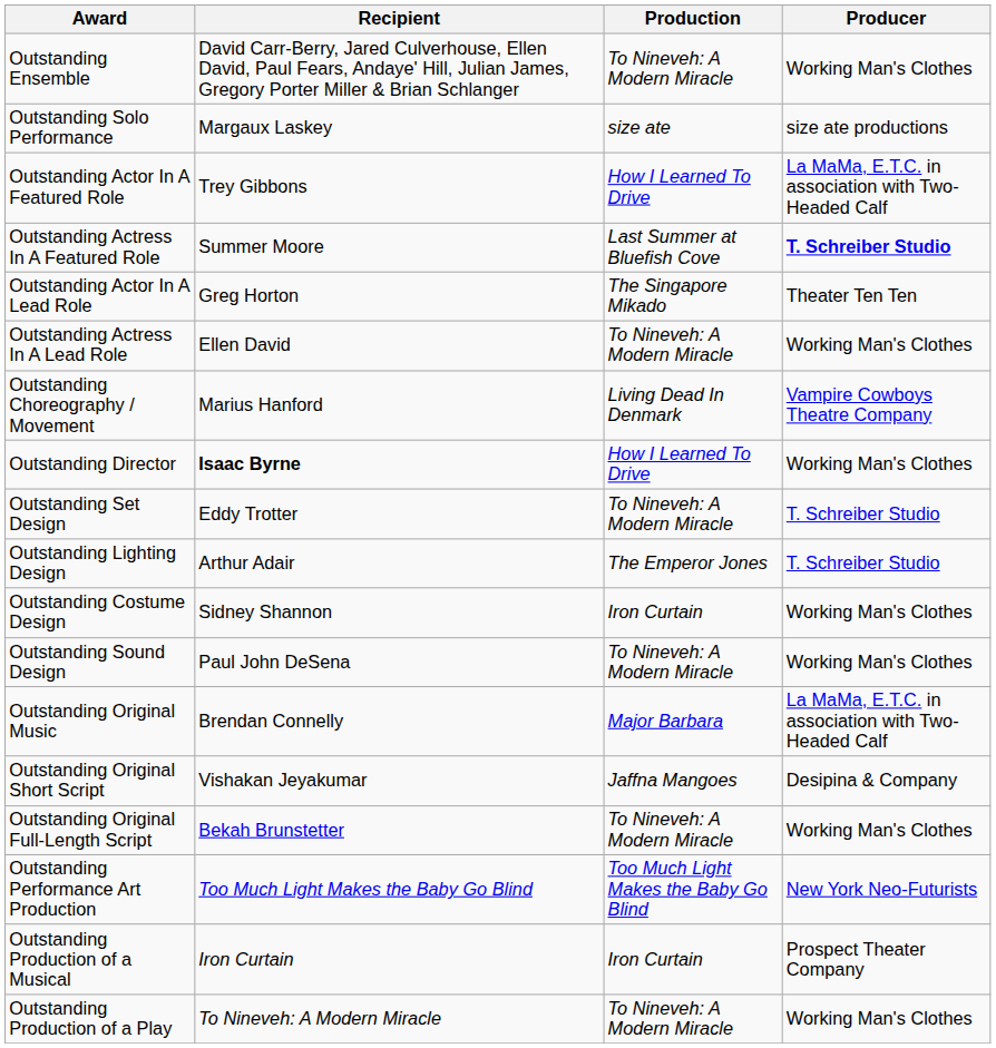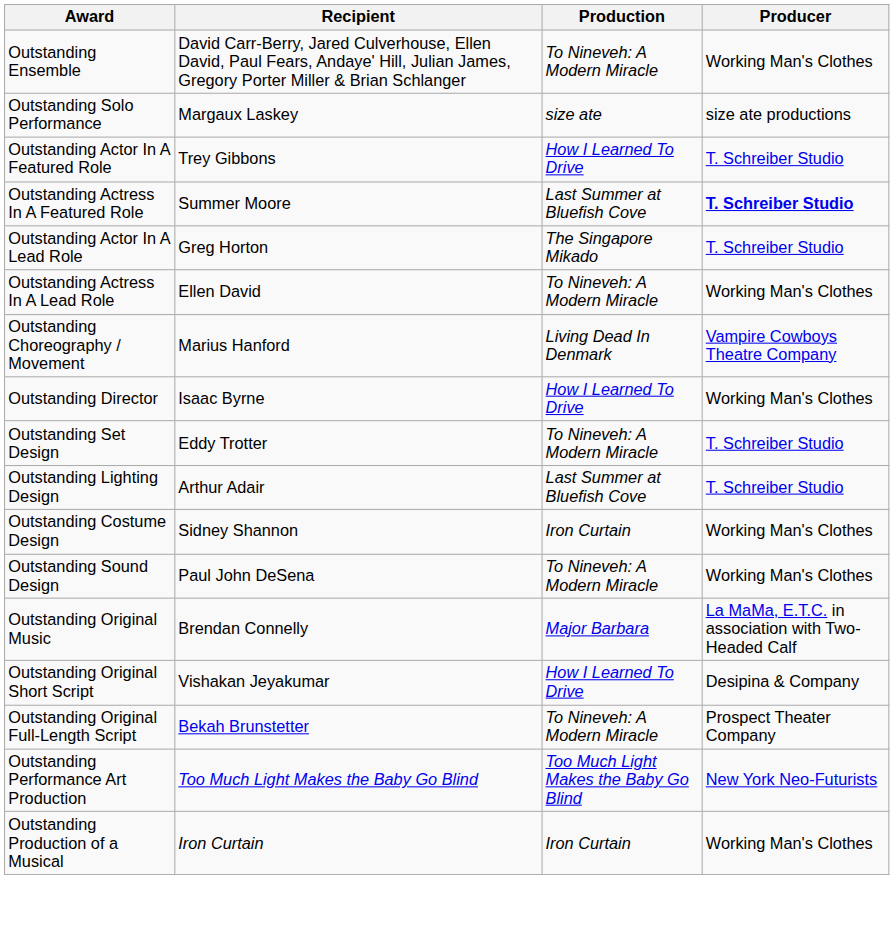 <table class="wikitable">
 <tr>
 <th>Award</th>
 <th>Recipient</th>
 <th>Production</th>
 <th>Producer</th>
 </tr>
 <tr>
 <td>Outstanding Ensemble</td>
 <td>David Carr-Berry, Jared Culverhouse, Ellen David, Paul Fears, Andaye' Hill, Julian James, Gregory Porter Miller & Brian Schlanger</td>
 <td><em>To Nineveh: A Modern Miracle</em></td>
 <td>Working Man's Clothes</td>
 </tr>
 <tr>
 <td>Outstanding Solo Performance</td>
 <td>Margaux Laskey</td>
 <td><em>size ate</em></td>
 <td>size ate productions</td>
 </tr>
 <tr>
 <td>Outstanding Actor In A Featured Role</td>
 <td>Trey Gibbons</td>
 <td><em><a href='#'>How I Learned To Drive</a></em></td>
-<td><a href='#'>La MaMa, E.T.C.</a> in association with Two-Headed Calf</td>
+<td><a href='#'>T. Schreiber Studio</a></td>
 </tr>
 <tr>
 <td>Outstanding Actress In A Featured Role</td>
 <td>Summer Moore</td>
 <td><em>Last Summer at Bluefish Cove</em></td>
 <td><strong><a href='#'>T. Schreiber Studio</a></strong></td>
 </tr>
 <tr>
 <td>Outstanding Actor In A Lead Role</td>
 <td>Greg Horton</td>
 <td><em>The Singapore Mikado</em></td>
-<td>Theater Ten Ten</td>
+<td><a href='#'>T. Schreiber Studio</a></td>
 </tr>
 <tr>
 <td>Outstanding Actress In A Lead Role</td>
 <td>Ellen David</td>
 <td><em>To Nineveh: A Modern Miracle</em></td>
 <td>Working Man's Clothes</td>
 </tr>
 <tr>
 <td>Outstanding Choreography / Movement</td>
 <td>Marius Hanford</td>
 <td><em>Living Dead In Denmark</em></td>
 <td><a href='#'>Vampire Cowboys Theatre Company</a></td>
 </tr>
 <tr>
 <td>Outstanding Director</td>
-<td><strong>Isaac Byrne</strong></td>
+<td>Isaac Byrne</td>
 <td><em><a href='#'>How I Learned To Drive</a></em></td>
 <td>Working Man's Clothes</td>
 </tr>
 <tr>
 <td>Outstanding Set Design</td>
 <td>Eddy Trotter</td>
 <td><em>To Nineveh: A Modern Miracle</em></td>
 <td><a href='#'>T. Schreiber Studio</a></td>
 </tr>
 <tr>
 <td>Outstanding Lighting Design</td>
 <td>Arthur Adair</td>
-<td><em>The Emperor Jones</em></td>
+<td><em>Last Summer at Bluefish Cove</em></td>
 <td><a href='#'>T. Schreiber Studio</a></td>
 </tr>
 <tr>
 <td>Outstanding Costume Design</td>
 <td>Sidney Shannon</td>
 <td><em>Iron Curtain</em></td>
 <td>Working Man's Clothes</td>
 </tr>
 <tr>
 <td>Outstanding Sound Design</td>
 <td>Paul John DeSena</td>
 <td><em>To Nineveh: A Modern Miracle</em></td>
 <td>Working Man's Clothes</td>
 </tr>
 <tr>
 <td>Outstanding Original Music</td>
 <td>Brendan Connelly</td>
 <td><em><a href='#'>Major Barbara</a></em></td>
 <td><a href='#'>La MaMa, E.T.C.</a> in association with Two-Headed Calf</td>
 </tr>
 <tr>
 <td>Outstanding Original Short Script</td>
 <td>Vishakan Jeyakumar</td>
-<td><em>Jaffna Mangoes</em></td>
+<td><em><a href='#'>How I Learned To Drive</a></em></td>
 <td>Desipina & Company</td>
 </tr>
 <tr>
 <td>Outstanding Original Full-Length Script</td>
 <td><a href='#'>Bekah Brunstetter</a></td>
 <td><em>To Nineveh: A Modern Miracle</em></td>
-<td>Working Man's Clothes</td>
+<td>Prospect Theater Company</td>
 </tr>
 <tr>
 <td>Outstanding Performance Art Production</td>
 <td><em><a href='#'>Too Much Light Makes the Baby Go Blind</a></em></td>
 <td><em><a href='#'>Too Much Light Makes the Baby Go Blind</a></em></td>
 <td><a href='#'>New York Neo-Futurists</a></td>
 </tr>
 <tr>
 <td>Outstanding Production of a Musical</td>
 <td><em>Iron Curtain</em></td>
 <td><em>Iron Curtain</em></td>
-<td>Prospect Theater Company</td>
-</tr>
-<tr>
-<td>Outstanding Production of a Play</td>
-<td><em>To Nineveh: A Modern Miracle</em></td>
-<td><em>To Nineveh: A Modern Miracle</em></td>
 <td>Working Man's Clothes</td>
 </tr>
 </table>
